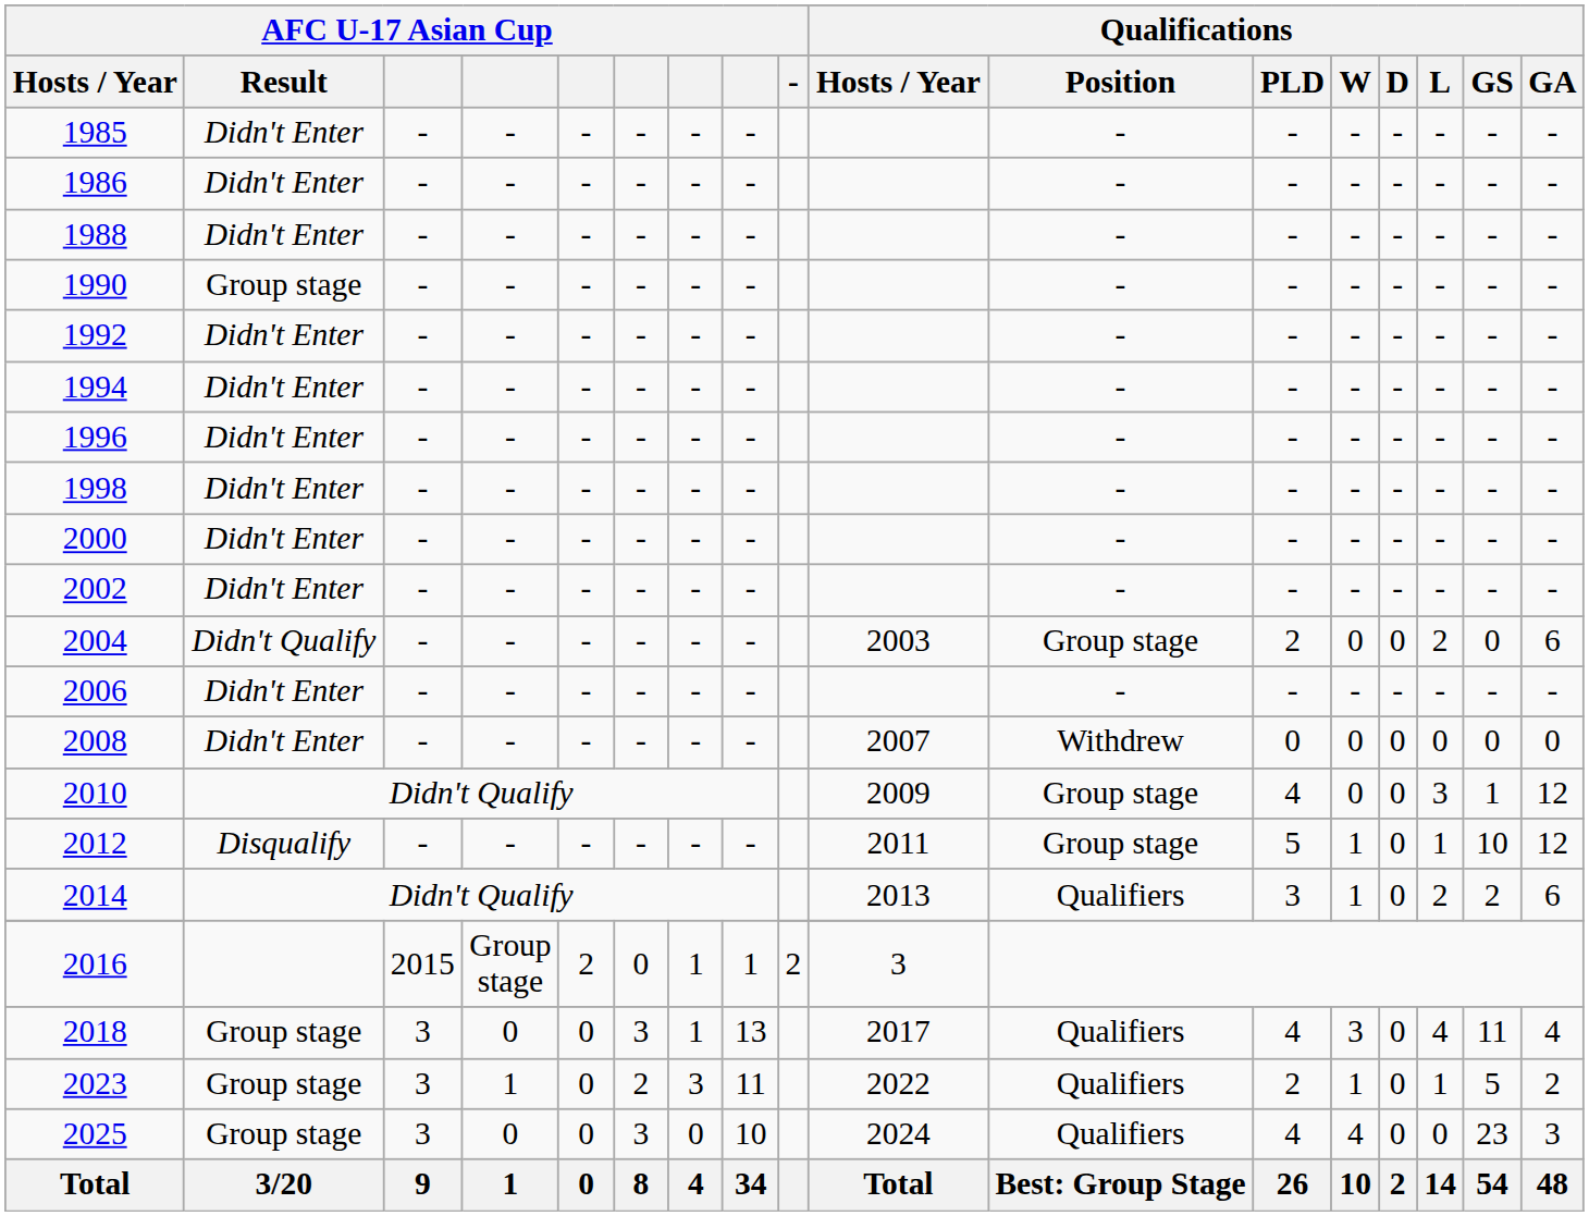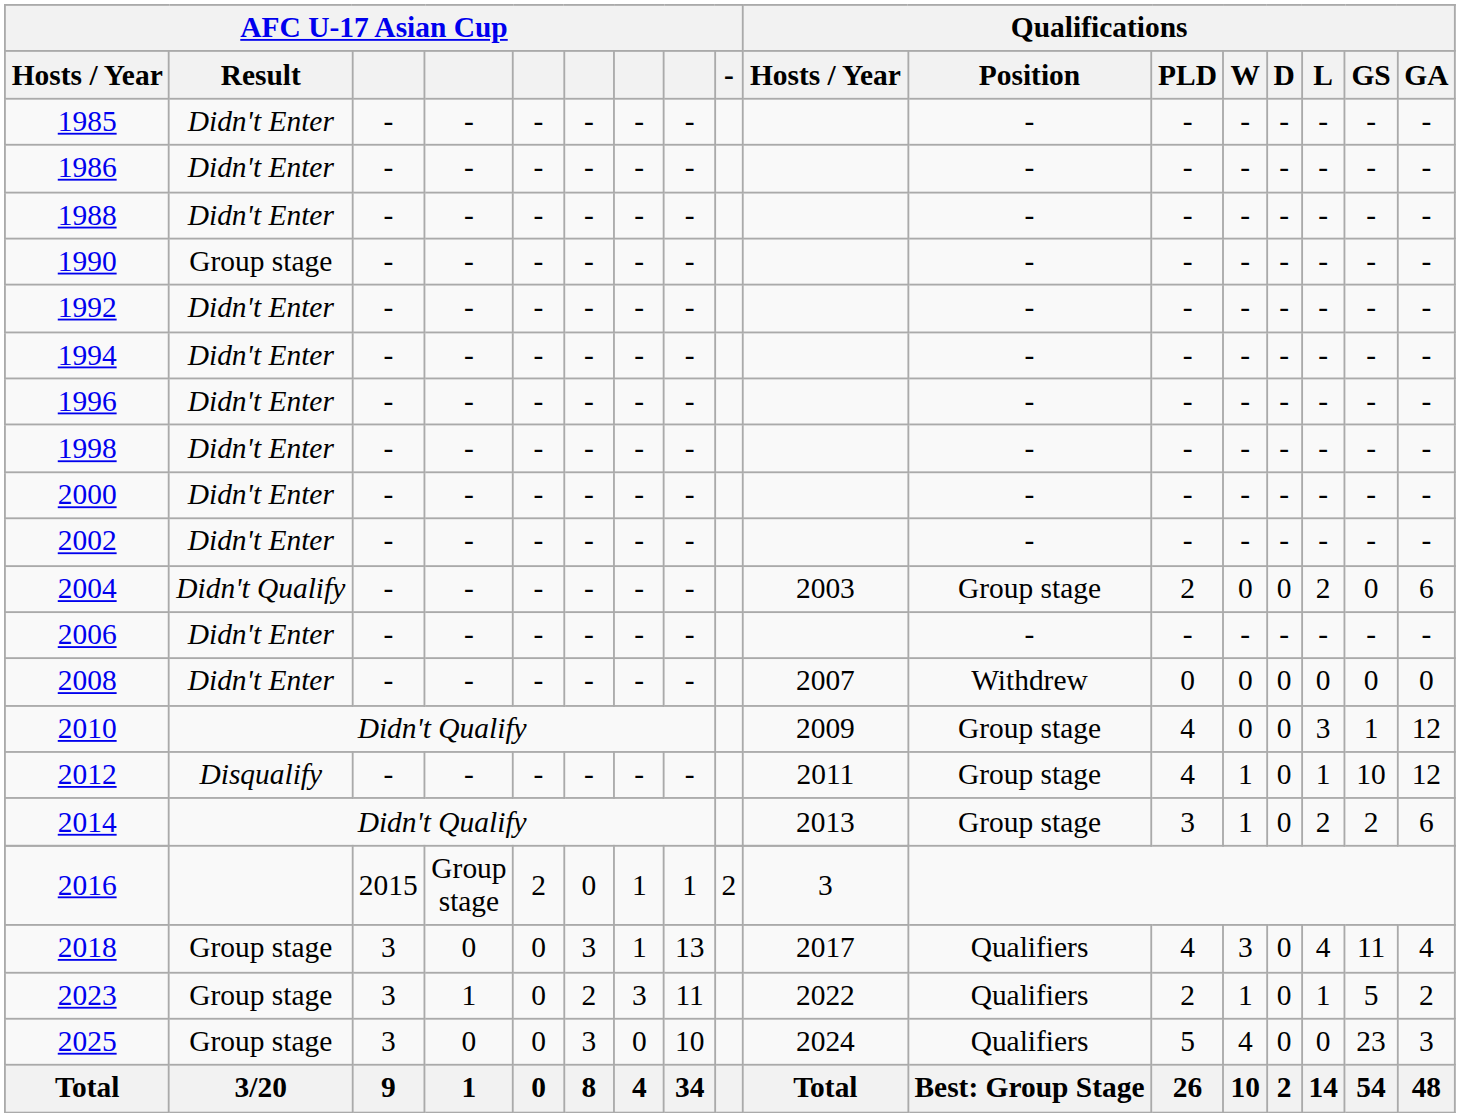 <table class="wikitable" style="text-align: center;">
 <tr>
 <th colspan=9><a href='#'>AFC U-17 Asian Cup</a></th>
 <th colspan=9>Qualifications</th>
 </tr>
 <tr>
 <th>Hosts / Year</th>
 <th>Result</th>
 <th width=20></th>
 <th width=20></th>
 <th width=20></th>
 <th width=20></th>
 <th width=20></th>
 <th width=20></th>
 <th>-</th>
 <th>Hosts / Year</th>
 <th>Position</th>
 <th>PLD</th>
 <th>W</th>
 <th>D</th>
 <th>L</th>
 <th>GS</th>
 <th>GA</th>
 </tr>
 <tr>
 <td> <a href='#'>1985</a></td>
 <td><em>Didn't Enter</em></td>
 <td>-</td>
 <td>-</td>
 <td>-</td>
 <td>-</td>
 <td>-</td>
 <td>-</td>
 <td></td>
 <td></td>
 <td>-</td>
 <td>-</td>
 <td>-</td>
 <td>-</td>
 <td>-</td>
 <td>-</td>
 <td>-</td>
 </tr>
 <tr>
 <td> <a href='#'>1986</a></td>
 <td><em>Didn't Enter</em></td>
 <td>-</td>
 <td>-</td>
 <td>-</td>
 <td>-</td>
 <td>-</td>
 <td>-</td>
 <td></td>
 <td></td>
 <td>-</td>
 <td>-</td>
 <td>-</td>
 <td>-</td>
 <td>-</td>
 <td>-</td>
 <td>-</td>
 </tr>
 <tr>
 <td> <a href='#'>1988</a></td>
 <td><em>Didn't Enter</em></td>
 <td>-</td>
 <td>-</td>
 <td>-</td>
 <td>-</td>
 <td>-</td>
 <td>-</td>
 <td></td>
 <td></td>
 <td>-</td>
 <td>-</td>
 <td>-</td>
 <td>-</td>
 <td>-</td>
 <td>-</td>
 <td>-</td>
 </tr>
 <tr>
 <td> <a href='#'>1990</a></td>
 <td>Group stage</td>
 <td>-</td>
 <td>-</td>
 <td>-</td>
 <td>-</td>
 <td>-</td>
 <td>-</td>
 <td></td>
 <td></td>
 <td>-</td>
 <td>-</td>
 <td>-</td>
 <td>-</td>
 <td>-</td>
 <td>-</td>
 <td>-</td>
 </tr>
 <tr>
 <td> <a href='#'>1992</a></td>
 <td><em>Didn't Enter</em></td>
 <td>-</td>
 <td>-</td>
 <td>-</td>
 <td>-</td>
 <td>-</td>
 <td>-</td>
 <td></td>
 <td></td>
 <td>-</td>
 <td>-</td>
 <td>-</td>
 <td>-</td>
 <td>-</td>
 <td>-</td>
 <td>-</td>
 </tr>
 <tr>
 <td> <a href='#'>1994</a></td>
 <td><em>Didn't Enter</em></td>
 <td>-</td>
 <td>-</td>
 <td>-</td>
 <td>-</td>
 <td>-</td>
 <td>-</td>
 <td></td>
 <td></td>
 <td>-</td>
 <td>-</td>
 <td>-</td>
 <td>-</td>
 <td>-</td>
 <td>-</td>
 <td>-</td>
 </tr>
 <tr>
 <td> <a href='#'>1996</a></td>
 <td><em>Didn't Enter</em></td>
 <td>-</td>
 <td>-</td>
 <td>-</td>
 <td>-</td>
 <td>-</td>
 <td>-</td>
 <td></td>
 <td></td>
 <td>-</td>
 <td>-</td>
 <td>-</td>
 <td>-</td>
 <td>-</td>
 <td>-</td>
 <td>-</td>
 </tr>
 <tr>
 <td> <a href='#'>1998</a></td>
 <td><em>Didn't Enter</em></td>
 <td>-</td>
 <td>-</td>
 <td>-</td>
 <td>-</td>
 <td>-</td>
 <td>-</td>
 <td></td>
 <td></td>
 <td>-</td>
 <td>-</td>
 <td>-</td>
 <td>-</td>
 <td>-</td>
 <td>-</td>
 <td>-</td>
 </tr>
 <tr>
 <td> <a href='#'>2000</a></td>
 <td><em>Didn't Enter</em></td>
 <td>-</td>
 <td>-</td>
 <td>-</td>
 <td>-</td>
 <td>-</td>
 <td>-</td>
 <td></td>
 <td></td>
 <td>-</td>
 <td>-</td>
 <td>-</td>
 <td>-</td>
 <td>-</td>
 <td>-</td>
 <td>-</td>
 </tr>
 <tr>
 <td> <a href='#'>2002</a></td>
 <td><em>Didn't Enter</em></td>
 <td>-</td>
 <td>-</td>
 <td>-</td>
 <td>-</td>
 <td>-</td>
 <td>-</td>
 <td></td>
 <td></td>
 <td>-</td>
 <td>-</td>
 <td>-</td>
 <td>-</td>
 <td>-</td>
 <td>-</td>
 <td>-</td>
 </tr>
 <tr>
 <td> <a href='#'>2004</a></td>
 <td><em>Didn't Qualify</em></td>
 <td>-</td>
 <td>-</td>
 <td>-</td>
 <td>-</td>
 <td>-</td>
 <td>-</td>
 <td></td>
 <td> 2003</td>
 <td>Group stage</td>
 <td>2</td>
 <td>0</td>
 <td>0</td>
 <td>2</td>
 <td>0</td>
 <td>6</td>
 </tr>
 <tr>
 <td> <a href='#'>2006</a></td>
 <td><em>Didn't Enter</em></td>
 <td>-</td>
 <td>-</td>
 <td>-</td>
 <td>-</td>
 <td>-</td>
 <td>-</td>
 <td></td>
 <td></td>
 <td>-</td>
 <td>-</td>
 <td>-</td>
 <td>-</td>
 <td>-</td>
 <td>-</td>
 <td>-</td>
 </tr>
 <tr>
 <td> <a href='#'>2008</a></td>
 <td><em>Didn't Enter</em></td>
 <td>-</td>
 <td>-</td>
 <td>-</td>
 <td>-</td>
 <td>-</td>
 <td>-</td>
 <td></td>
 <td> 2007</td>
 <td>Withdrew</td>
 <td>0</td>
 <td>0</td>
 <td>0</td>
 <td>0</td>
 <td>0</td>
 <td>0</td>
 </tr>
 <tr>
 <td> <a href='#'>2010</a></td>
 <td colspan=7><em>Didn't Qualify</em></td>
 <td></td>
 <td> 2009</td>
 <td>Group stage</td>
 <td>4</td>
 <td>0</td>
 <td>0</td>
 <td>3</td>
 <td>1</td>
 <td>12</td>
 </tr>
 <tr>
 <td> <a href='#'>2012</a></td>
 <td><em>Disqualify</em></td>
 <td>-</td>
 <td>-</td>
 <td>-</td>
 <td>-</td>
 <td>-</td>
 <td>-</td>
 <td></td>
 <td> 2011</td>
 <td>Group stage</td>
-<td>5</td>
+<td>4</td>
 <td>1</td>
 <td>0</td>
 <td>1</td>
 <td>10</td>
 <td>12</td>
 </tr>
 <tr>
 <td> <a href='#'>2014</a></td>
 <td rowspan=2 colspan=7><em>Didn't Qualify</em></td>
 <td></td>
 <td> 2013</td>
-<td>Qualifiers</td>
+<td>Group stage</td>
 <td>3</td>
 <td>1</td>
 <td>0</td>
 <td>2</td>
 <td>2</td>
 <td>6</td>
 </tr>
 <tr>
 </tr>
 <tr>
 <td> <a href='#'>2016</a></td>
 <td></td>
 <td> 2015</td>
 <td>Group stage</td>
 <td>2</td>
 <td>0</td>
 <td>1</td>
 <td>1</td>
 <td>2</td>
 <td>3</td>
 </tr>
 <tr>
 <td> <a href='#'>2018</a></td>
 <td>Group stage</td>
 <td>3</td>
 <td>0</td>
 <td>0</td>
 <td>3</td>
 <td>1</td>
 <td>13</td>
 <td></td>
 <td> 2017</td>
 <td>Qualifiers</td>
 <td>4</td>
 <td>3</td>
 <td>0</td>
 <td>4</td>
 <td>11</td>
 <td>4</td>
 </tr>
 <tr>
 <td> <a href='#'>2023</a></td>
 <td>Group stage</td>
 <td>3</td>
 <td>1</td>
 <td>0</td>
 <td>2</td>
 <td>3</td>
 <td>11</td>
 <td></td>
 <td> 2022</td>
 <td>Qualifiers</td>
 <td>2</td>
 <td>1</td>
 <td>0</td>
 <td>1</td>
 <td>5</td>
 <td>2</td>
 </tr>
 <tr>
 <td> <a href='#'>2025</a></td>
 <td>Group stage</td>
 <td>3</td>
 <td>0</td>
 <td>0</td>
 <td>3</td>
 <td>0</td>
 <td>10</td>
 <td></td>
 <td> 2024</td>
 <td>Qualifiers</td>
-<td>4</td>
+<td>5</td>
 <td>4</td>
 <td>0</td>
 <td>0</td>
 <td>23</td>
 <td>3</td>
 </tr>
 <tr>
 <th><strong>Total</strong></th>
 <th>3/20</th>
 <th>9</th>
 <th>1</th>
 <th>0</th>
 <th>8</th>
 <th>4</th>
 <th>34</th>
 <th></th>
 <th><strong>Total</strong></th>
 <th>Best: Group Stage</th>
 <th>26</th>
 <th>10</th>
 <th>2</th>
 <th>14</th>
 <th>54</th>
 <th>48</th>
 </tr>
 </table>
